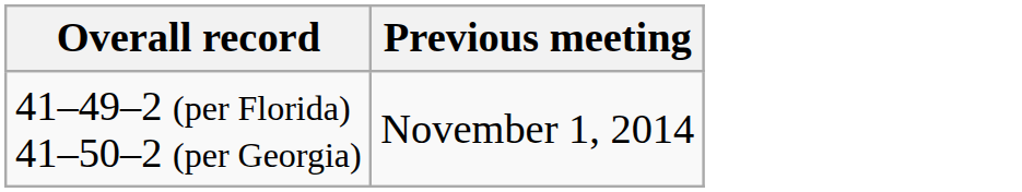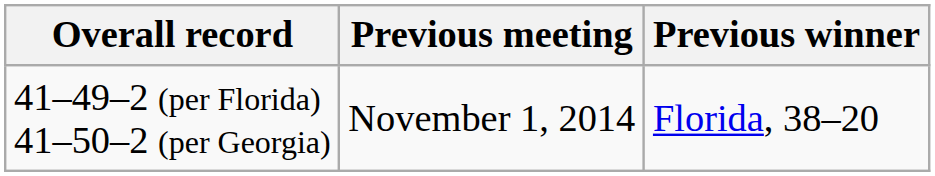 <table class="wikitable">
 <tr>
 <th>Overall record</th>
 <th>Previous meeting</th>
+<th>Previous winner</th>
 </tr>
 <tr>
 <td>41–49–2 <small>(per Florida)</small><br>41–50–2 <small>(per Georgia)</small></td>
 <td>November 1, 2014</td>
+<td><a href='#'>Florida</a>, 38–20</td>
 </tr>
 </table>
